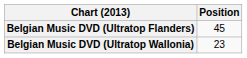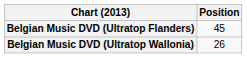 <table class="wikitable sortable plainrowheaders" style="text-align:center">
 <tr>
 <th scope="col">Chart (2013)</th>
 <th scope="col">Position</th>
 </tr>
 <tr>
 <th scope="row">Belgian Music DVD (Ultratop Flanders)</th>
 <td>45</td>
 </tr>
 <tr>
 <th scope="row">Belgian Music DVD (Ultratop Wallonia)</th>
-<td>23</td>
+<td>26</td>
 </tr>
 </table>
